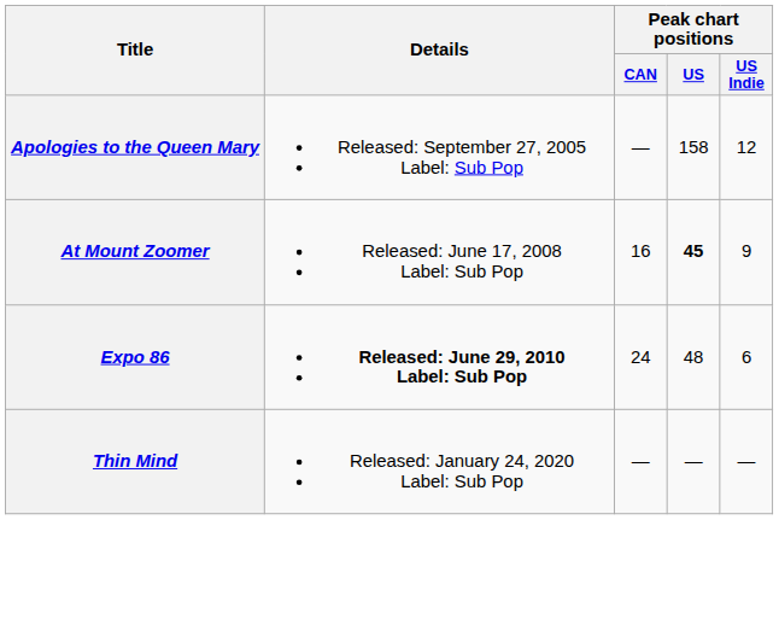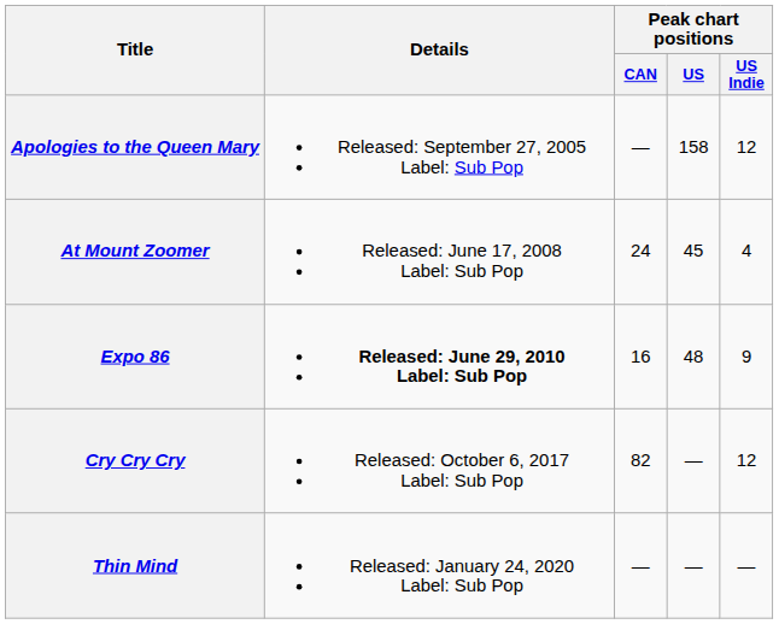 <table class="wikitable plainrowheaders" style="text-align:center;">
 <tr>
 <th scope="col" rowspan="2" style="width:14em;">Title</th>
 <th scope="col" rowspan="2" style="width:19em;">Details</th>
 <th scope="col" colspan="3">Peak chart positions</th>
 </tr>
 <tr>
 <th scope="col" style="width:3em;font-size:85%;"><a href='#'>CAN</a><br></th>
 <th scope="col" style="width:3em;font-size:85%;"><a href='#'>US</a><br></th>
 <th scope="col" style="width:3em;font-size:85%;"><a href='#'>US<br>Indie</a><br></th>
 </tr>
 <tr>
 <th scope="row"><em><a href='#'>Apologies to the Queen Mary</a></em></th>
 <td><br><ul><li>Released: September 27, 2005</li><li>Label: <a href='#'>Sub Pop</a></li></ul></td>
 <td>—</td>
 <td>158</td>
 <td>12</td>
 </tr>
 <tr>
 <th scope="row"><em><a href='#'>At Mount Zoomer</a></em></th>
 <td><br><ul><li>Released: June 17, 2008</li><li>Label: Sub Pop</li></ul></td>
-<td>16</td>
-<td><strong>45</strong></td>
-<td>9</td>
+<td>24</td>
+<td>45</td>
+<td>4</td>
 </tr>
 <tr>
 <th scope="row"><em><a href='#'>Expo 86</a></em></th>
 <td><strong><br><ul><li>Released: June 29, 2010</li><li>Label: Sub Pop</li></ul></strong></td>
-<td>24</td>
+<td>16</td>
 <td>48</td>
-<td>6</td>
+<td>9</td>
+</tr>
+<tr>
+<th scope="row"><em><a href='#'>Cry Cry Cry</a></em></th>
+<td><br><ul><li>Released: October 6, 2017</li><li>Label: Sub Pop</li></ul></td>
+<td>82</td>
+<td>—</td>
+<td>12</td>
 </tr>
 <tr>
 <th scope="row"><em><a href='#'>Thin Mind</a></em></th>
 <td><br><ul><li>Released: January 24, 2020</li><li>Label: Sub Pop</li></ul></td>
 <td>—</td>
 <td>—</td>
 <td>—</td>
 </tr>
 </table>
